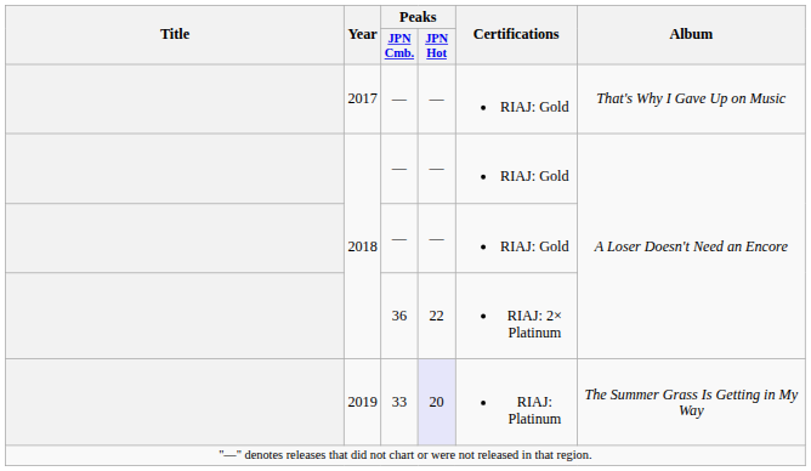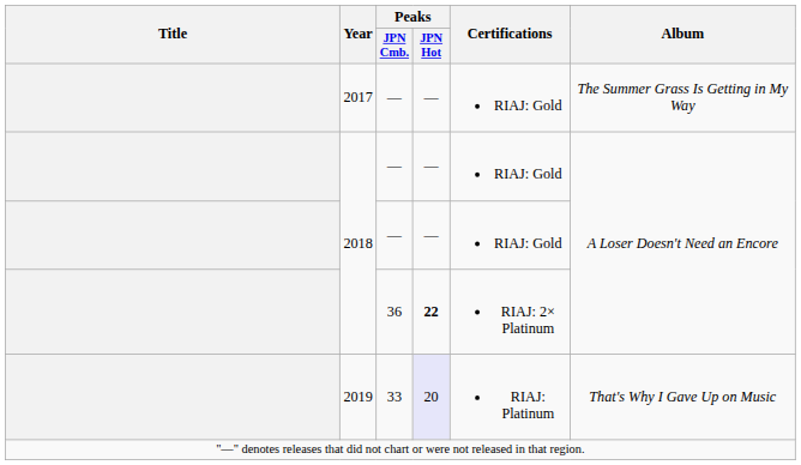 <table class="wikitable plainrowheaders" style="text-align:center">
 <tr>
 <th scope="col" rowspan="2" style="width:22.5em">Title</th>
 <th scope="col" rowspan="2">Year</th>
 <th scope="col" colspan="2">Peaks</th>
 <th scope="col" rowspan="2">Certifications</th>
 <th scope="col" rowspan="2" style="width:15em">Album</th>
 </tr>
 <tr>
 <th scope="col" style="width:2.5em;font-size:85%"><a href='#'>JPN<br>Cmb.</a><br></th>
 <th scope="col" style="width:2.5em;font-size:85%"><a href='#'>JPN<br>Hot</a><br></th>
 </tr>
 <tr>
 <th scope="row"></th>
 <td>2017</td>
 <td>—</td>
 <td>—</td>
 <td><br><ul><li>RIAJ: Gold </li></ul></td>
-<td><em>That's Why I Gave Up on Music</em></td>
+<td><em>The Summer Grass Is Getting in My Way</em></td>
 </tr>
 <tr>
 <th scope="row"></th>
 <td rowspan="3">2018</td>
 <td>—</td>
 <td>—</td>
 <td><br><ul><li>RIAJ: Gold </li></ul></td>
 <td rowspan="3"><em>A Loser Doesn't Need an Encore</em></td>
 </tr>
 <tr>
 <th scope="row"></th>
 <td>—</td>
 <td>—</td>
 <td><br><ul><li>RIAJ: Gold </li></ul></td>
 </tr>
 <tr>
 <th scope="row"></th>
 <td>36</td>
-<td>22</td>
+<td><strong>22</strong></td>
 <td><br><ul><li>RIAJ: 2× Platinum </li></ul></td>
 </tr>
 <tr>
 <th scope="row"></th>
 <td>2019</td>
 <td>33</td>
 <td style="background: lavender;">20</td>
 <td><br><ul><li>RIAJ: Platinum </li></ul></td>
-<td><em>The Summer Grass Is Getting in My Way</em></td>
+<td><em>That's Why I Gave Up on Music</em></td>
 </tr>
 <tr>
 <td colspan="6" style="font-size:85%">"—" denotes releases that did not chart or were not released in that region.</td>
 </tr>
 </table>
